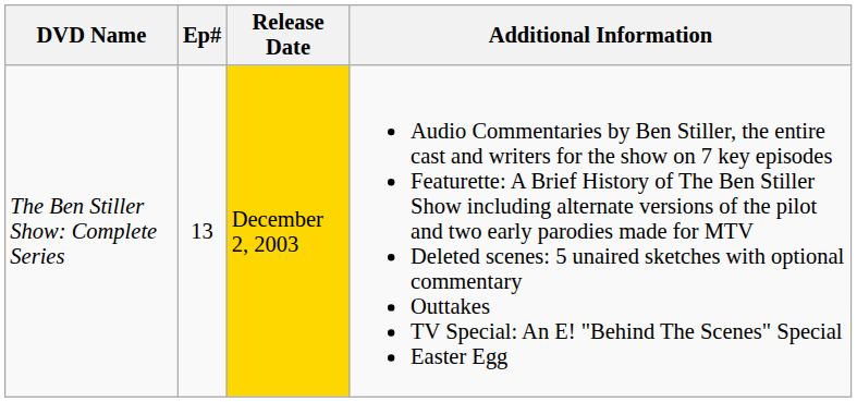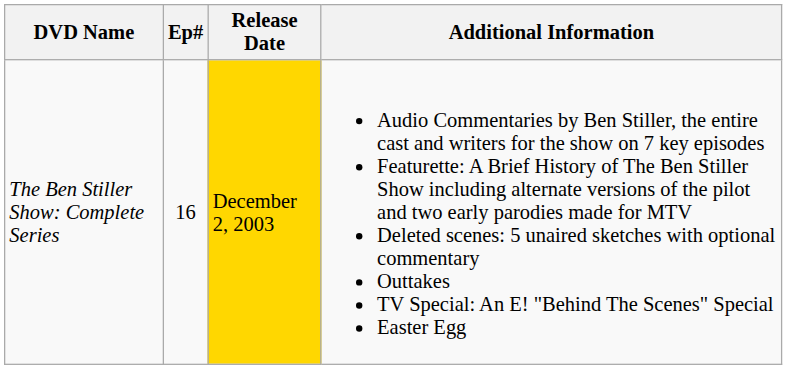 <table class="wikitable">
 <tr>
 <th>DVD Name</th>
 <th>Ep#</th>
 <th>Release Date</th>
 <th>Additional Information</th>
 </tr>
 <tr>
 <td><em>The Ben Stiller Show: Complete Series</em></td>
-<td style="text-align:center;">13</td>
+<td style="text-align:center;">16</td>
 <td style="background: gold;">December 2, 2003</td>
 <td><br><ul><li>Audio Commentaries by Ben Stiller, the entire cast and writers for the show on 7 key episodes</li><li>Featurette: A Brief History of The Ben Stiller Show including alternate versions of the pilot and two early parodies made for MTV</li><li>Deleted scenes: 5 unaired sketches with optional commentary</li><li>Outtakes</li><li>TV Special: An E! "Behind The Scenes" Special</li><li>Easter Egg</li></ul></td>
 </tr>
 </table>
